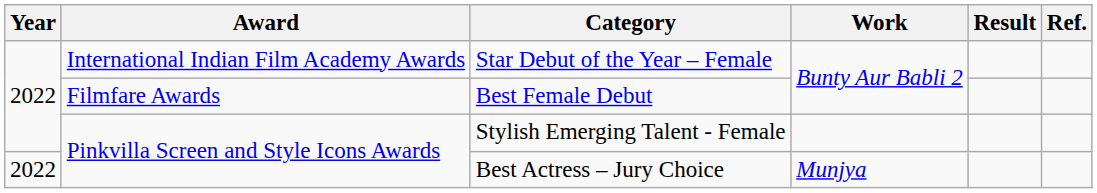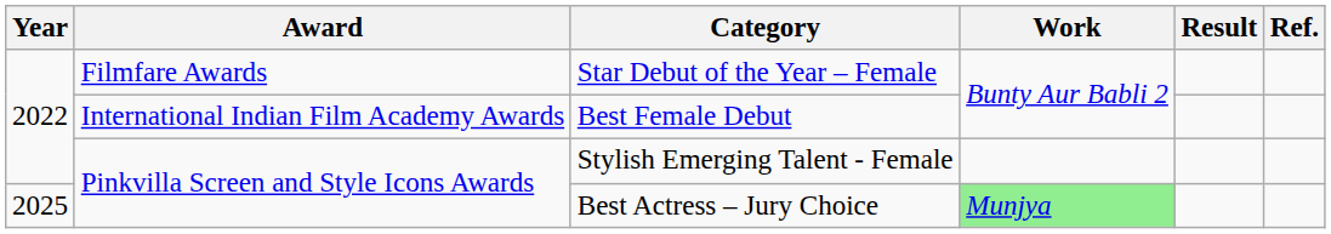 <table class="wikitable">
 <tr>
 <th>Year</th>
 <th>Award</th>
 <th>Category</th>
 <th>Work</th>
 <th>Result</th>
 <th>Ref.</th>
 </tr>
 <tr>
 <td rowspan="3">2022</td>
-<td><a href='#'>International Indian Film Academy Awards</a></td>
+<td><a href='#'>Filmfare Awards</a></td>
 <td><a href='#'>Star Debut of the Year – Female</a></td>
 <td rowspan="2"><em><a href='#'>Bunty Aur Babli 2</a></em></td>
 <td></td>
 <td></td>
 </tr>
 <tr>
-<td><a href='#'>Filmfare Awards</a></td>
+<td><a href='#'>International Indian Film Academy Awards</a></td>
 <td><a href='#'>Best Female Debut</a></td>
 <td></td>
 <td></td>
 </tr>
 <tr>
 <td rowspan="2"><a href='#'>Pinkvilla Screen and Style Icons Awards</a></td>
 <td>Stylish Emerging Talent - Female</td>
 <td></td>
 <td></td>
 <td></td>
 </tr>
 <tr>
-<td>2022</td>
+<td>2025</td>
 <td>Best Actress – Jury Choice</td>
-<td><em><a href='#'>Munjya</a></em></td>
+<td style="background: lightgreen;"><em><a href='#'>Munjya</a></em></td>
 <td></td>
 <td></td>
 </tr>
 </table>
